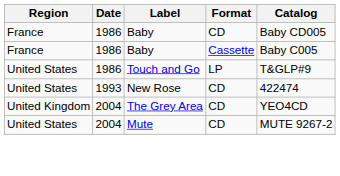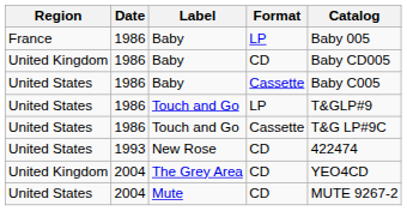 <table class="wikitable">
 <tr>
 <th>Region</th>
 <th>Date</th>
 <th>Label</th>
 <th>Format</th>
 <th>Catalog</th>
 </tr>
 <tr>
 <td>France</td>
 <td>1986</td>
 <td>Baby</td>
+<td><a href='#'>LP</a></td>
+<td>Baby 005</td>
+</tr>
+<tr>
+<td>United Kingdom</td>
+<td>1986</td>
+<td>Baby</td>
 <td>CD</td>
 <td>Baby CD005</td>
 </tr>
 <tr>
-<td>France</td>
+<td>United States</td>
 <td>1986</td>
 <td>Baby</td>
 <td><a href='#'>Cassette</a></td>
 <td>Baby C005</td>
 </tr>
 <tr>
 <td>United States</td>
 <td>1986</td>
 <td><a href='#'>Touch and Go</a></td>
 <td>LP</td>
 <td>T&GLP#9</td>
+</tr>
+<tr>
+<td>United States</td>
+<td>1986</td>
+<td>Touch and Go</td>
+<td>Cassette</td>
+<td>T&G LP#9C</td>
 </tr>
 <tr>
 <td>United States</td>
 <td>1993</td>
 <td>New Rose</td>
 <td>CD</td>
 <td>422474</td>
 </tr>
 <tr>
 <td>United Kingdom</td>
 <td>2004</td>
 <td><a href='#'>The Grey Area</a></td>
 <td>CD</td>
 <td>YEO4CD</td>
 </tr>
 <tr>
 <td>United States</td>
 <td>2004</td>
 <td><a href='#'>Mute</a></td>
 <td>CD</td>
 <td>MUTE 9267-2</td>
 </tr>
 </table>
